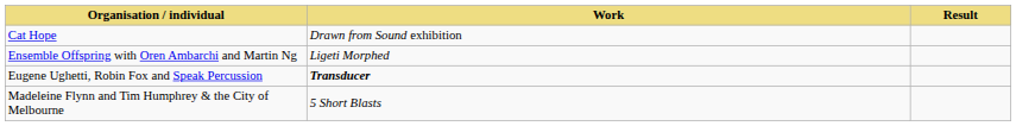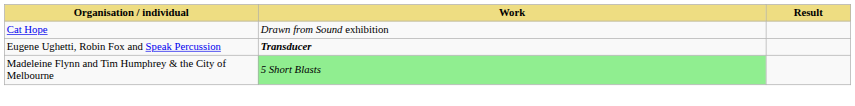 <table class="wikitable" width=100%>
 <tr>
 <th style="width:30%;background:#EEDD82;">Organisation / individual</th>
 <th style="width:60%;background:#EEDD82;">Work</th>
 <th style="width:10%;background:#EEDD82;">Result<br></th>
 </tr>
 <tr>
 <td><a href='#'>Cat Hope</a></td>
 <td><em>Drawn from Sound</em> exhibition</td>
 <td></td>
 </tr>
 <tr>
-<td><a href='#'>Ensemble Offspring</a> with <a href='#'>Oren Ambarchi</a> and Martin Ng</td>
-<td><em>Ligeti Morphed</em></td>
-<td></td>
-</tr>
-<tr>
 <td>Eugene Ughetti, Robin Fox and <a href='#'>Speak Percussion</a></td>
 <td><strong><em>Transducer</em></strong></td>
 <td></td>
 </tr>
 <tr>
 <td>Madeleine Flynn and Tim Humphrey & the City of Melbourne</td>
-<td><em>5 Short Blasts</em></td>
+<td style="background: lightgreen;"><em>5 Short Blasts</em></td>
 <td></td>
 </tr>
 </table>
